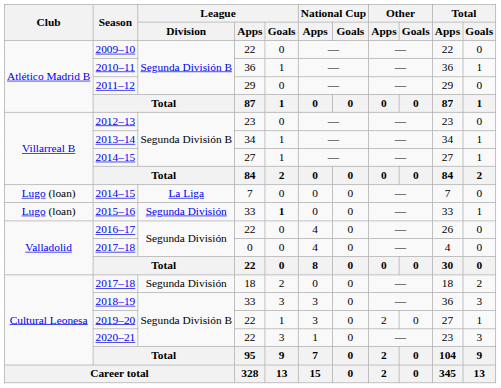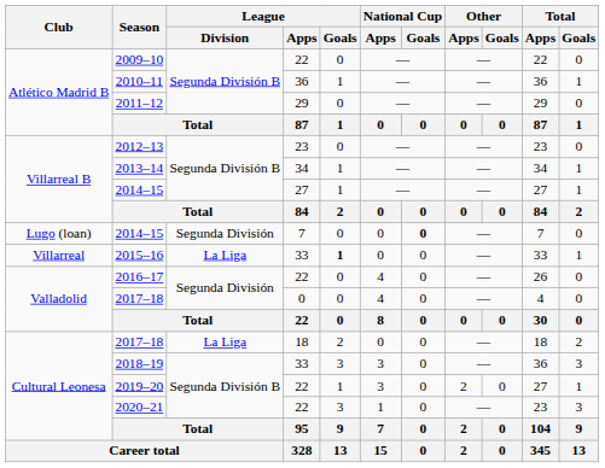 <table class="wikitable" style="text-align:center">
 <tr>
 <th rowspan="2">Club</th>
 <th rowspan="2">Season</th>
 <th colspan="3">League</th>
 <th colspan="2">National Cup</th>
 <th colspan="2">Other</th>
 <th colspan="2">Total</th>
 </tr>
 <tr>
 <th>Division</th>
 <th>Apps</th>
 <th>Goals</th>
 <th>Apps</th>
 <th>Goals</th>
 <th>Apps</th>
 <th>Goals</th>
 <th>Apps</th>
 <th>Goals</th>
 </tr>
 <tr>
 <td rowspan="4"><a href='#'>Atlético Madrid B</a></td>
 <td><a href='#'>2009–10</a></td>
 <td rowspan="3"><a href='#'>Segunda División B</a></td>
 <td>22</td>
 <td>0</td>
 <td colspan="2">—</td>
 <td colspan="2">—</td>
 <td>22</td>
 <td>0</td>
 </tr>
 <tr>
 <td><a href='#'>2010–11</a></td>
 <td>36</td>
 <td>1</td>
 <td colspan="2">—</td>
 <td colspan="2">—</td>
 <td>36</td>
 <td>1</td>
 </tr>
 <tr>
 <td><a href='#'>2011–12</a></td>
 <td>29</td>
 <td>0</td>
 <td colspan="2">—</td>
 <td colspan="2">—</td>
 <td>29</td>
 <td>0</td>
 </tr>
 <tr>
 <th colspan="2">Total</th>
 <th>87</th>
 <th>1</th>
 <th>0</th>
 <th>0</th>
 <th>0</th>
 <th>0</th>
 <th>87</th>
 <th>1</th>
 </tr>
 <tr>
 <td rowspan="4"><a href='#'>Villarreal B</a></td>
 <td><a href='#'>2012–13</a></td>
 <td rowspan="3">Segunda División B</td>
 <td>23</td>
 <td>0</td>
 <td colspan="2">—</td>
 <td colspan="2">—</td>
 <td>23</td>
 <td>0</td>
 </tr>
 <tr>
 <td><a href='#'>2013–14</a></td>
 <td>34</td>
 <td>1</td>
 <td colspan="2">—</td>
 <td colspan="2">—</td>
 <td>34</td>
 <td>1</td>
 </tr>
 <tr>
 <td><a href='#'>2014–15</a></td>
 <td>27</td>
 <td>1</td>
 <td colspan="2">—</td>
 <td colspan="2">—</td>
 <td>27</td>
 <td>1</td>
 </tr>
 <tr>
 <th colspan="2">Total</th>
 <th>84</th>
 <th>2</th>
 <th>0</th>
 <th>0</th>
 <th>0</th>
 <th>0</th>
 <th>84</th>
 <th>2</th>
 </tr>
 <tr>
 <td><a href='#'>Lugo</a> (loan)</td>
 <td><a href='#'>2014–15</a></td>
-<td><a href='#'>La Liga</a></td>
+<td>Segunda División</td>
 <td>7</td>
 <td>0</td>
 <td>0</td>
-<td>0</td>
+<td><strong>0</strong></td>
 <td colspan="2">—</td>
 <td>7</td>
 <td>0</td>
 </tr>
 <tr>
-<td><a href='#'>Lugo</a> (loan)</td>
+<td><a href='#'>Villarreal</a></td>
 <td><a href='#'>2015–16</a></td>
-<td><a href='#'>Segunda División</a></td>
+<td><a href='#'>La Liga</a></td>
 <td>33</td>
 <td><strong>1</strong></td>
 <td>0</td>
 <td>0</td>
 <td colspan="2">—</td>
 <td>33</td>
 <td>1</td>
 </tr>
 <tr>
 <td rowspan="3"><a href='#'>Valladolid</a></td>
 <td><a href='#'>2016–17</a></td>
 <td rowspan="2">Segunda División</td>
 <td>22</td>
 <td>0</td>
 <td>4</td>
 <td>0</td>
 <td colspan="2">—</td>
 <td>26</td>
 <td>0</td>
 </tr>
 <tr>
 <td><a href='#'>2017–18</a></td>
 <td>0</td>
 <td>0</td>
 <td>4</td>
 <td>0</td>
 <td colspan="2">—</td>
 <td>4</td>
 <td>0</td>
 </tr>
 <tr>
 <th colspan="2">Total</th>
 <th>22</th>
 <th>0</th>
 <th>8</th>
 <th>0</th>
 <th>0</th>
 <th>0</th>
 <th>30</th>
 <th>0</th>
 </tr>
 <tr>
 <td rowspan="5"><a href='#'>Cultural Leonesa</a></td>
 <td><a href='#'>2017–18</a></td>
-<td>Segunda División</td>
+<td><a href='#'>La Liga</a></td>
 <td>18</td>
 <td>2</td>
 <td>0</td>
 <td>0</td>
 <td colspan="2">—</td>
 <td>18</td>
 <td>2</td>
 </tr>
 <tr>
 <td><a href='#'>2018–19</a></td>
 <td rowspan="3">Segunda División B</td>
 <td>33</td>
 <td>3</td>
 <td>3</td>
 <td>0</td>
 <td colspan="2">—</td>
 <td>36</td>
 <td>3</td>
 </tr>
 <tr>
 <td><a href='#'>2019–20</a></td>
 <td>22</td>
 <td>1</td>
 <td>3</td>
 <td>0</td>
 <td>2</td>
 <td>0</td>
 <td>27</td>
 <td>1</td>
 </tr>
 <tr>
 <td><a href='#'>2020–21</a></td>
 <td>22</td>
 <td>3</td>
 <td>1</td>
 <td>0</td>
 <td colspan="2">—</td>
 <td>23</td>
 <td>3</td>
 </tr>
 <tr>
 <th colspan="2">Total</th>
 <th>95</th>
 <th>9</th>
 <th>7</th>
 <th>0</th>
 <th>2</th>
 <th>0</th>
 <th>104</th>
 <th>9</th>
 </tr>
 <tr>
 <th colspan="3">Career total</th>
 <th>328</th>
 <th>13</th>
 <th>15</th>
 <th>0</th>
 <th>2</th>
 <th>0</th>
 <th>345</th>
 <th>13</th>
 </tr>
 </table>
